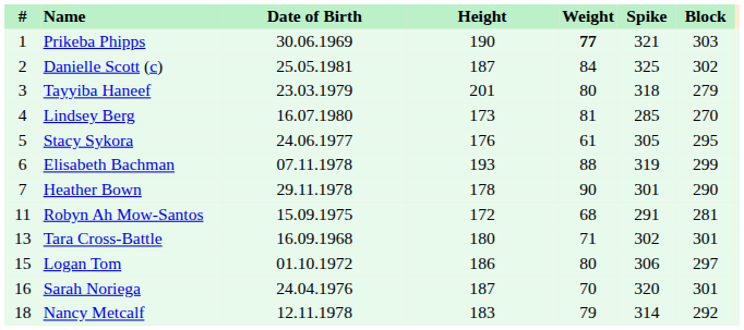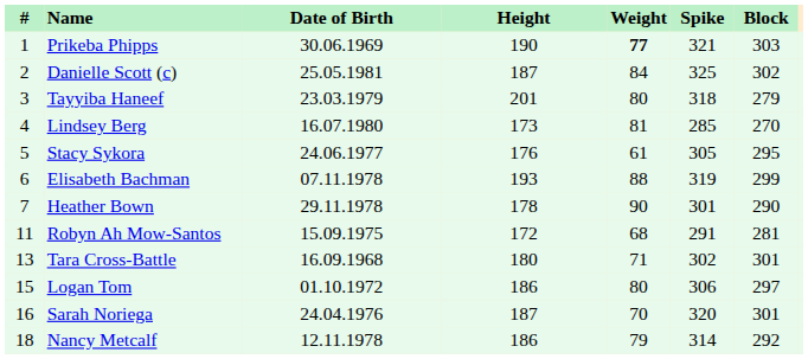 <table border=0 cellpadding=2 cellspacing=0  |- bgcolor=#FFECCE style="text-align:center; font-size:90%;" width=100%>
 <tr bgcolor=#BBF0C9>
 <th width=5%>#</th>
 <th width=25% align=left>Name</th>
 <th width=25%>Date of Birth</th>
 <th width=21%>Height</th>
 <th width=8%>Weight</th>
 <th width=8%>Spike</th>
 <th width=8%>Block</th>
 </tr>
 <tr bgcolor=#E7FAEC>
 <td>1</td>
 <td align=left><a href='#'>Prikeba Phipps</a></td>
 <td>30.06.1969</td>
 <td>190</td>
 <td><strong>77</strong></td>
 <td>321</td>
 <td>303</td>
 <td></td>
 </tr>
 <tr bgcolor=#E7FAEC>
 <td>2</td>
 <td align=left><a href='#'>Danielle Scott</a> (<a href='#'>c</a>)</td>
 <td>25.05.1981</td>
 <td>187</td>
 <td>84</td>
 <td>325</td>
 <td>302</td>
 <td></td>
 </tr>
 <tr bgcolor=#E7FAEC>
 <td>3</td>
 <td align=left><a href='#'>Tayyiba Haneef</a></td>
 <td>23.03.1979</td>
 <td>201</td>
 <td>80</td>
 <td>318</td>
 <td>279</td>
 <td></td>
 </tr>
 <tr bgcolor=#E7FAEC>
 <td>4</td>
 <td align=left><a href='#'>Lindsey Berg</a></td>
 <td>16.07.1980</td>
 <td>173</td>
 <td>81</td>
 <td>285</td>
 <td>270</td>
 <td></td>
 </tr>
 <tr bgcolor=#E7FAEC>
 <td>5</td>
 <td align=left><a href='#'>Stacy Sykora</a></td>
 <td>24.06.1977</td>
 <td>176</td>
 <td>61</td>
 <td>305</td>
 <td>295</td>
 <td></td>
 </tr>
 <tr bgcolor=#E7FAEC>
 <td>6</td>
 <td align=left><a href='#'>Elisabeth Bachman</a></td>
 <td>07.11.1978</td>
 <td>193</td>
 <td>88</td>
 <td>319</td>
 <td>299</td>
 <td></td>
 </tr>
 <tr bgcolor=#E7FAEC>
 <td>7</td>
 <td align=left><a href='#'>Heather Bown</a></td>
 <td>29.11.1978</td>
 <td>178</td>
 <td>90</td>
 <td>301</td>
 <td>290</td>
 <td></td>
 </tr>
 <tr bgcolor=#E7FAEC>
 <td>11</td>
 <td align=left><a href='#'>Robyn Ah Mow-Santos</a></td>
 <td>15.09.1975</td>
 <td>172</td>
 <td>68</td>
 <td>291</td>
 <td>281</td>
 <td></td>
 </tr>
 <tr bgcolor=#E7FAEC>
 <td>13</td>
 <td align=left><a href='#'>Tara Cross-Battle</a></td>
 <td>16.09.1968</td>
 <td>180</td>
 <td>71</td>
 <td>302</td>
 <td>301</td>
 <td></td>
 </tr>
 <tr bgcolor=#E7FAEC>
 <td>15</td>
 <td align=left><a href='#'>Logan Tom</a></td>
 <td>01.10.1972</td>
 <td>186</td>
 <td>80</td>
 <td>306</td>
 <td>297</td>
 <td></td>
 </tr>
 <tr bgcolor=#E7FAEC>
 <td>16</td>
 <td align=left><a href='#'>Sarah Noriega</a></td>
 <td>24.04.1976</td>
 <td>187</td>
 <td>70</td>
 <td>320</td>
 <td>301</td>
 <td></td>
 </tr>
 <tr bgcolor=#E7FAEC>
 <td>18</td>
 <td align=left><a href='#'>Nancy Metcalf</a></td>
 <td>12.11.1978</td>
-<td>183</td>
+<td>186</td>
 <td>79</td>
 <td>314</td>
 <td>292</td>
 <td></td>
 </tr>
 </table>
